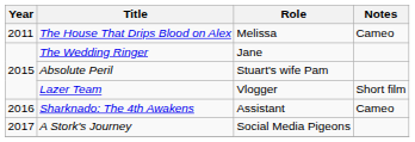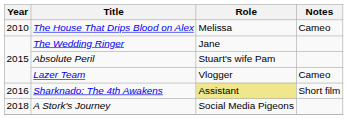 <table class="wikitable">
 <tr>
 <th>Year</th>
 <th>Title</th>
 <th>Role</th>
 <th>Notes</th>
 </tr>
 <tr>
-<td>2011</td>
+<td>2010</td>
 <td><em><a href='#'>The House That Drips Blood on Alex</a></em></td>
 <td>Melissa</td>
 <td>Cameo</td>
 </tr>
 <tr>
 <td rowspan="3">2015</td>
 <td><em><a href='#'>The Wedding Ringer</a></em></td>
 <td>Jane</td>
 <td></td>
 </tr>
 <tr>
 <td><em>Absolute Peril</em></td>
 <td>Stuart's wife Pam</td>
 <td></td>
 </tr>
 <tr>
 <td><em><a href='#'>Lazer Team</a></em></td>
 <td>Vlogger</td>
-<td>Short film</td>
+<td>Cameo</td>
 </tr>
 <tr>
 <td>2016</td>
 <td><em><a href='#'>Sharknado: The 4th Awakens</a></em></td>
-<td>Assistant</td>
-<td>Cameo</td>
+<td style="background: khaki;">Assistant</td>
+<td>Short film</td>
 </tr>
 <tr>
-<td>2017</td>
+<td>2018</td>
 <td><em>A Stork's Journey</em></td>
 <td>Social Media Pigeons</td>
 <td></td>
 </tr>
 <tr>
 </tr>
 </table>
